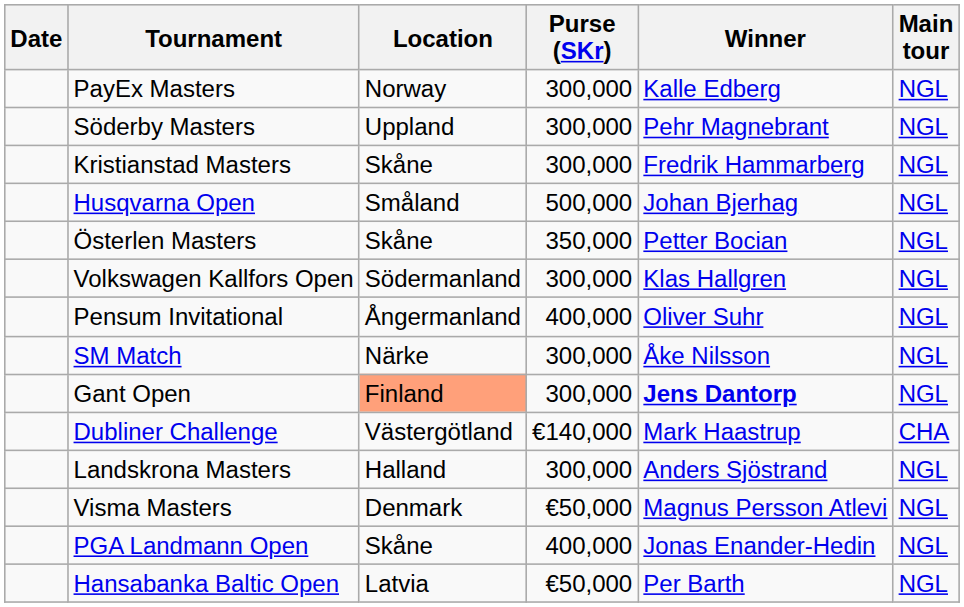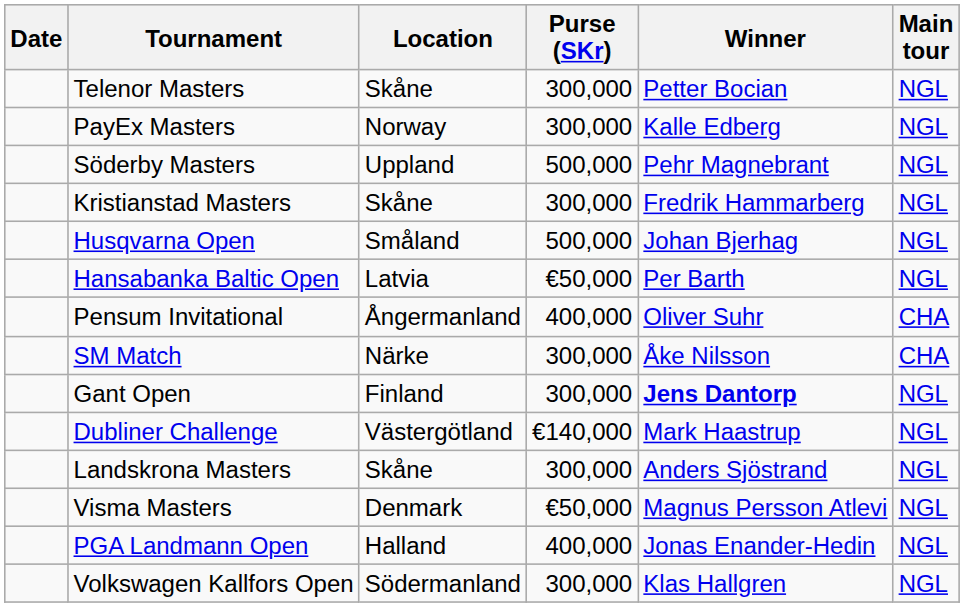 <table class="wikitable" style="font-size:95%;">
 <tr>
 <th>Date</th>
 <th>Tournament</th>
 <th>Location</th>
 <th>Purse<br>(<a href='#'>SKr</a>)</th>
 <th>Winner</th>
 <th>Main<br>tour</th>
+</tr>
+<tr>
+<td></td>
+<td>Telenor Masters</td>
+<td>Skåne</td>
+<td align=right>300,000</td>
+<td> <a href='#'>Petter Bocian</a></td>
+<td><a href='#'>NGL</a></td>
 </tr>
 <tr>
 <td></td>
 <td>PayEx Masters</td>
 <td>Norway</td>
 <td align=right>300,000</td>
 <td> <a href='#'>Kalle Edberg</a></td>
 <td><a href='#'>NGL</a></td>
 </tr>
 <tr>
 <td></td>
 <td>Söderby Masters</td>
 <td>Uppland</td>
-<td align=right>300,000</td>
+<td align=right>500,000</td>
 <td> <a href='#'>Pehr Magnebrant</a></td>
 <td><a href='#'>NGL</a></td>
 </tr>
 <tr>
 <td></td>
 <td>Kristianstad Masters</td>
 <td>Skåne</td>
 <td align=right>300,000</td>
 <td> <a href='#'>Fredrik Hammarberg</a></td>
 <td><a href='#'>NGL</a></td>
 </tr>
 <tr>
 <td></td>
 <td><a href='#'>Husqvarna Open</a></td>
 <td>Småland</td>
 <td align=right>500,000</td>
 <td> <a href='#'>Johan Bjerhag</a></td>
 <td><a href='#'>NGL</a></td>
 </tr>
 <tr>
 <td></td>
-<td>Österlen Masters</td>
-<td>Skåne</td>
-<td align=right>350,000</td>
-<td> <a href='#'>Petter Bocian</a></td>
-<td><a href='#'>NGL</a></td>
-</tr>
-<tr>
-<td></td>
-<td>Volkswagen Kallfors Open</td>
-<td>Södermanland</td>
-<td align=right>300,000</td>
-<td> <a href='#'>Klas Hallgren</a></td>
+<td><a href='#'>Hansabanka Baltic Open</a></td>
+<td>Latvia</td>
+<td align=right>€50,000</td>
+<td> <a href='#'>Per Barth</a></td>
 <td><a href='#'>NGL</a></td>
 </tr>
 <tr>
 <td></td>
 <td>Pensum Invitational</td>
 <td>Ångermanland</td>
 <td align=right>400,000</td>
 <td> <a href='#'>Oliver Suhr</a></td>
-<td><a href='#'>NGL</a></td>
+<td><a href='#'>CHA</a></td>
 </tr>
 <tr>
 <td></td>
 <td><a href='#'>SM Match</a></td>
 <td>Närke</td>
 <td align=right>300,000</td>
 <td> <a href='#'>Åke Nilsson</a></td>
-<td><a href='#'>NGL</a></td>
+<td><a href='#'>CHA</a></td>
 </tr>
 <tr>
 <td></td>
 <td>Gant Open</td>
-<td style="background: lightsalmon;">Finland</td>
+<td>Finland</td>
 <td align=right>300,000</td>
 <td><strong> <a href='#'>Jens Dantorp</a></strong></td>
 <td><a href='#'>NGL</a></td>
 </tr>
 <tr>
 <td></td>
 <td><a href='#'>Dubliner Challenge</a></td>
 <td>Västergötland</td>
 <td align=right>€140,000</td>
 <td> <a href='#'>Mark Haastrup</a></td>
-<td><a href='#'>CHA</a></td>
+<td><a href='#'>NGL</a></td>
 </tr>
 <tr>
 <td></td>
 <td>Landskrona Masters</td>
-<td>Halland</td>
+<td>Skåne</td>
 <td align=right>300,000</td>
 <td> <a href='#'>Anders Sjöstrand</a></td>
 <td><a href='#'>NGL</a></td>
 </tr>
 <tr>
 <td></td>
 <td>Visma Masters</td>
 <td>Denmark</td>
 <td align=right>€50,000</td>
 <td> <a href='#'>Magnus Persson Atlevi</a></td>
 <td><a href='#'>NGL</a></td>
 </tr>
 <tr>
 <td></td>
 <td><a href='#'>PGA Landmann Open</a></td>
-<td>Skåne</td>
+<td>Halland</td>
 <td align=right>400,000</td>
 <td> <a href='#'>Jonas Enander-Hedin</a></td>
 <td><a href='#'>NGL</a></td>
 </tr>
 <tr>
 <td></td>
-<td><a href='#'>Hansabanka Baltic Open</a></td>
-<td>Latvia</td>
-<td align=right>€50,000</td>
-<td> <a href='#'>Per Barth</a></td>
+<td>Volkswagen Kallfors Open</td>
+<td>Södermanland</td>
+<td align=right>300,000</td>
+<td> <a href='#'>Klas Hallgren</a></td>
 <td><a href='#'>NGL</a></td>
 </tr>
 </table>
